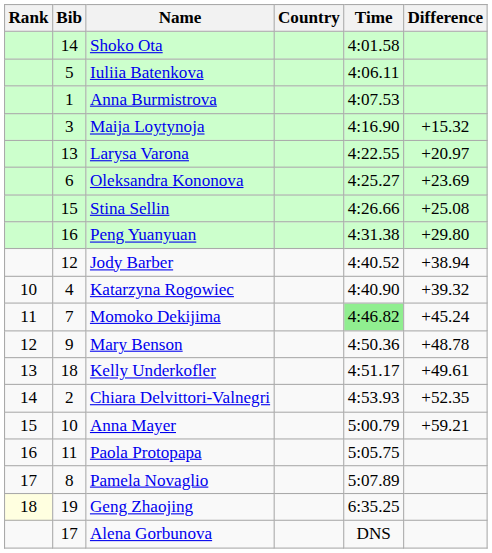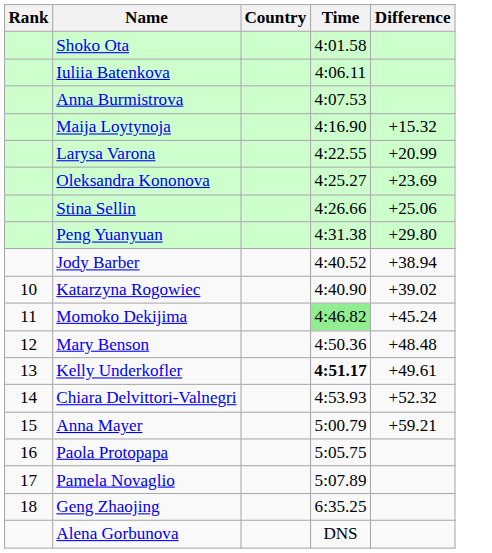 <table class="wikitable sortable" style="text-align:center">
 <tr>
 <th>Rank</th>
-<th>Bib</th>
 <th>Name</th>
 <th>Country</th>
 <th>Time</th>
 <th>Difference</th>
 </tr>
 <tr bgcolor="#ccffcc">
 <td></td>
-<td>14</td>
 <td align=left><a href='#'>Shoko Ota</a></td>
 <td align=left></td>
 <td>4:01.58</td>
 <td></td>
 </tr>
 <tr bgcolor="#ccffcc">
 <td></td>
-<td>5</td>
 <td align=left><a href='#'>Iuliia Batenkova</a></td>
 <td align=left></td>
 <td>4:06.11</td>
 <td></td>
 </tr>
 <tr bgcolor="#ccffcc">
 <td></td>
-<td>1</td>
 <td align=left><a href='#'>Anna Burmistrova</a></td>
 <td align=left></td>
 <td>4:07.53</td>
 <td></td>
 </tr>
 <tr bgcolor="#ccffcc">
 <td></td>
-<td>3</td>
 <td align=left><a href='#'>Maija Loytynoja</a></td>
 <td align=left></td>
 <td>4:16.90</td>
 <td>+15.32</td>
 </tr>
 <tr bgcolor="#ccffcc">
 <td></td>
-<td>13</td>
 <td align=left><a href='#'>Larysa Varona</a></td>
 <td align=left></td>
 <td>4:22.55</td>
-<td>+20.97</td>
+<td>+20.99</td>
 </tr>
 <tr bgcolor="#ccffcc">
 <td></td>
-<td>6</td>
 <td align=left><a href='#'>Oleksandra Kononova</a></td>
 <td align=left></td>
 <td>4:25.27</td>
 <td>+23.69</td>
 </tr>
 <tr bgcolor="#ccffcc">
 <td></td>
-<td>15</td>
 <td align=left><a href='#'>Stina Sellin</a></td>
 <td align=left></td>
 <td>4:26.66</td>
-<td>+25.08</td>
+<td>+25.06</td>
 </tr>
 <tr bgcolor="#ccffcc">
 <td></td>
-<td>16</td>
 <td align=left><a href='#'>Peng Yuanyuan</a></td>
 <td align=left></td>
 <td>4:31.38</td>
 <td>+29.80</td>
 </tr>
 <tr>
 <td></td>
-<td>12</td>
 <td align=left><a href='#'>Jody Barber</a></td>
 <td align=left></td>
 <td>4:40.52</td>
 <td>+38.94</td>
 </tr>
 <tr>
 <td>10</td>
-<td>4</td>
 <td align=left><a href='#'>Katarzyna Rogowiec</a></td>
 <td align=left></td>
 <td>4:40.90</td>
-<td>+39.32</td>
+<td>+39.02</td>
 </tr>
 <tr>
 <td>11</td>
-<td>7</td>
 <td align=left><a href='#'>Momoko Dekijima</a></td>
 <td align=left></td>
 <td style="background: lightgreen;">4:46.82</td>
 <td>+45.24</td>
 </tr>
 <tr>
 <td>12</td>
-<td>9</td>
 <td align=left><a href='#'>Mary Benson</a></td>
 <td align=left></td>
 <td>4:50.36</td>
-<td>+48.78</td>
+<td>+48.48</td>
 </tr>
 <tr>
 <td>13</td>
-<td>18</td>
 <td align=left><a href='#'>Kelly Underkofler</a></td>
 <td align=left></td>
-<td>4:51.17</td>
+<td><strong>4:51.17</strong></td>
 <td>+49.61</td>
 </tr>
 <tr>
 <td>14</td>
-<td>2</td>
 <td align=left><a href='#'>Chiara Delvittori-Valnegri</a></td>
 <td align=left></td>
 <td>4:53.93</td>
-<td>+52.35</td>
+<td>+52.32</td>
 </tr>
 <tr>
 <td>15</td>
-<td>10</td>
 <td align=left><a href='#'>Anna Mayer</a></td>
 <td align=left></td>
 <td>5:00.79</td>
 <td>+59.21</td>
 </tr>
 <tr>
 <td>16</td>
-<td>11</td>
 <td align=left><a href='#'>Paola Protopapa</a></td>
 <td align=left></td>
 <td>5:05.75</td>
 <td></td>
 </tr>
 <tr>
 <td>17</td>
-<td>8</td>
 <td align=left><a href='#'>Pamela Novaglio</a></td>
 <td align=left></td>
 <td>5:07.89</td>
 <td></td>
 </tr>
 <tr>
-<td style="background: lightyellow;">18</td>
-<td>19</td>
+<td>18</td>
 <td align=left><a href='#'>Geng Zhaojing</a></td>
 <td align=left></td>
 <td>6:35.25</td>
 <td></td>
 </tr>
 <tr>
 <td></td>
-<td>17</td>
 <td align=left><a href='#'>Alena Gorbunova</a></td>
 <td align=left></td>
 <td>DNS</td>
 <td></td>
 </tr>
 </table>
